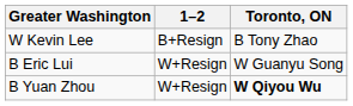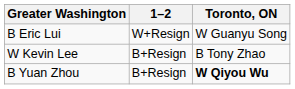 <table class="wikitable">
 <tr>
 <th>Greater Washington</th>
 <th>1–2</th>
 <th>Toronto, ON</th>
 </tr>
 <tr>
+<td>B Eric Lui</td>
+<td>W+Resign</td>
+<td>W Guanyu Song</td>
+</tr>
+<tr>
 <td>W Kevin Lee</td>
 <td>B+Resign</td>
 <td>B Tony Zhao</td>
 </tr>
 <tr>
-<td>B Eric Lui</td>
-<td>W+Resign</td>
-<td>W Guanyu Song</td>
-</tr>
-<tr>
 <td>B Yuan Zhou</td>
-<td>W+Resign</td>
+<td>B+Resign</td>
 <td><strong>W Qiyou Wu</strong></td>
 </tr>
 </table>
